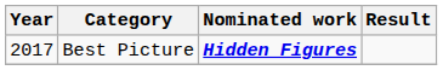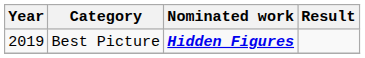 <table class="wikitable">
 <tr>
 <th>Year</th>
 <th>Category</th>
 <th>Nominated work</th>
 <th>Result</th>
 </tr>
 <tr>
-<td rowspan="1">2017</td>
+<td rowspan="1">2019</td>
 <td>Best Picture</td>
 <td><strong><em><a href='#'>Hidden Figures</a></em></strong></td>
 <td></td>
 </tr>
 <tr>
 </tr>
 </table>
